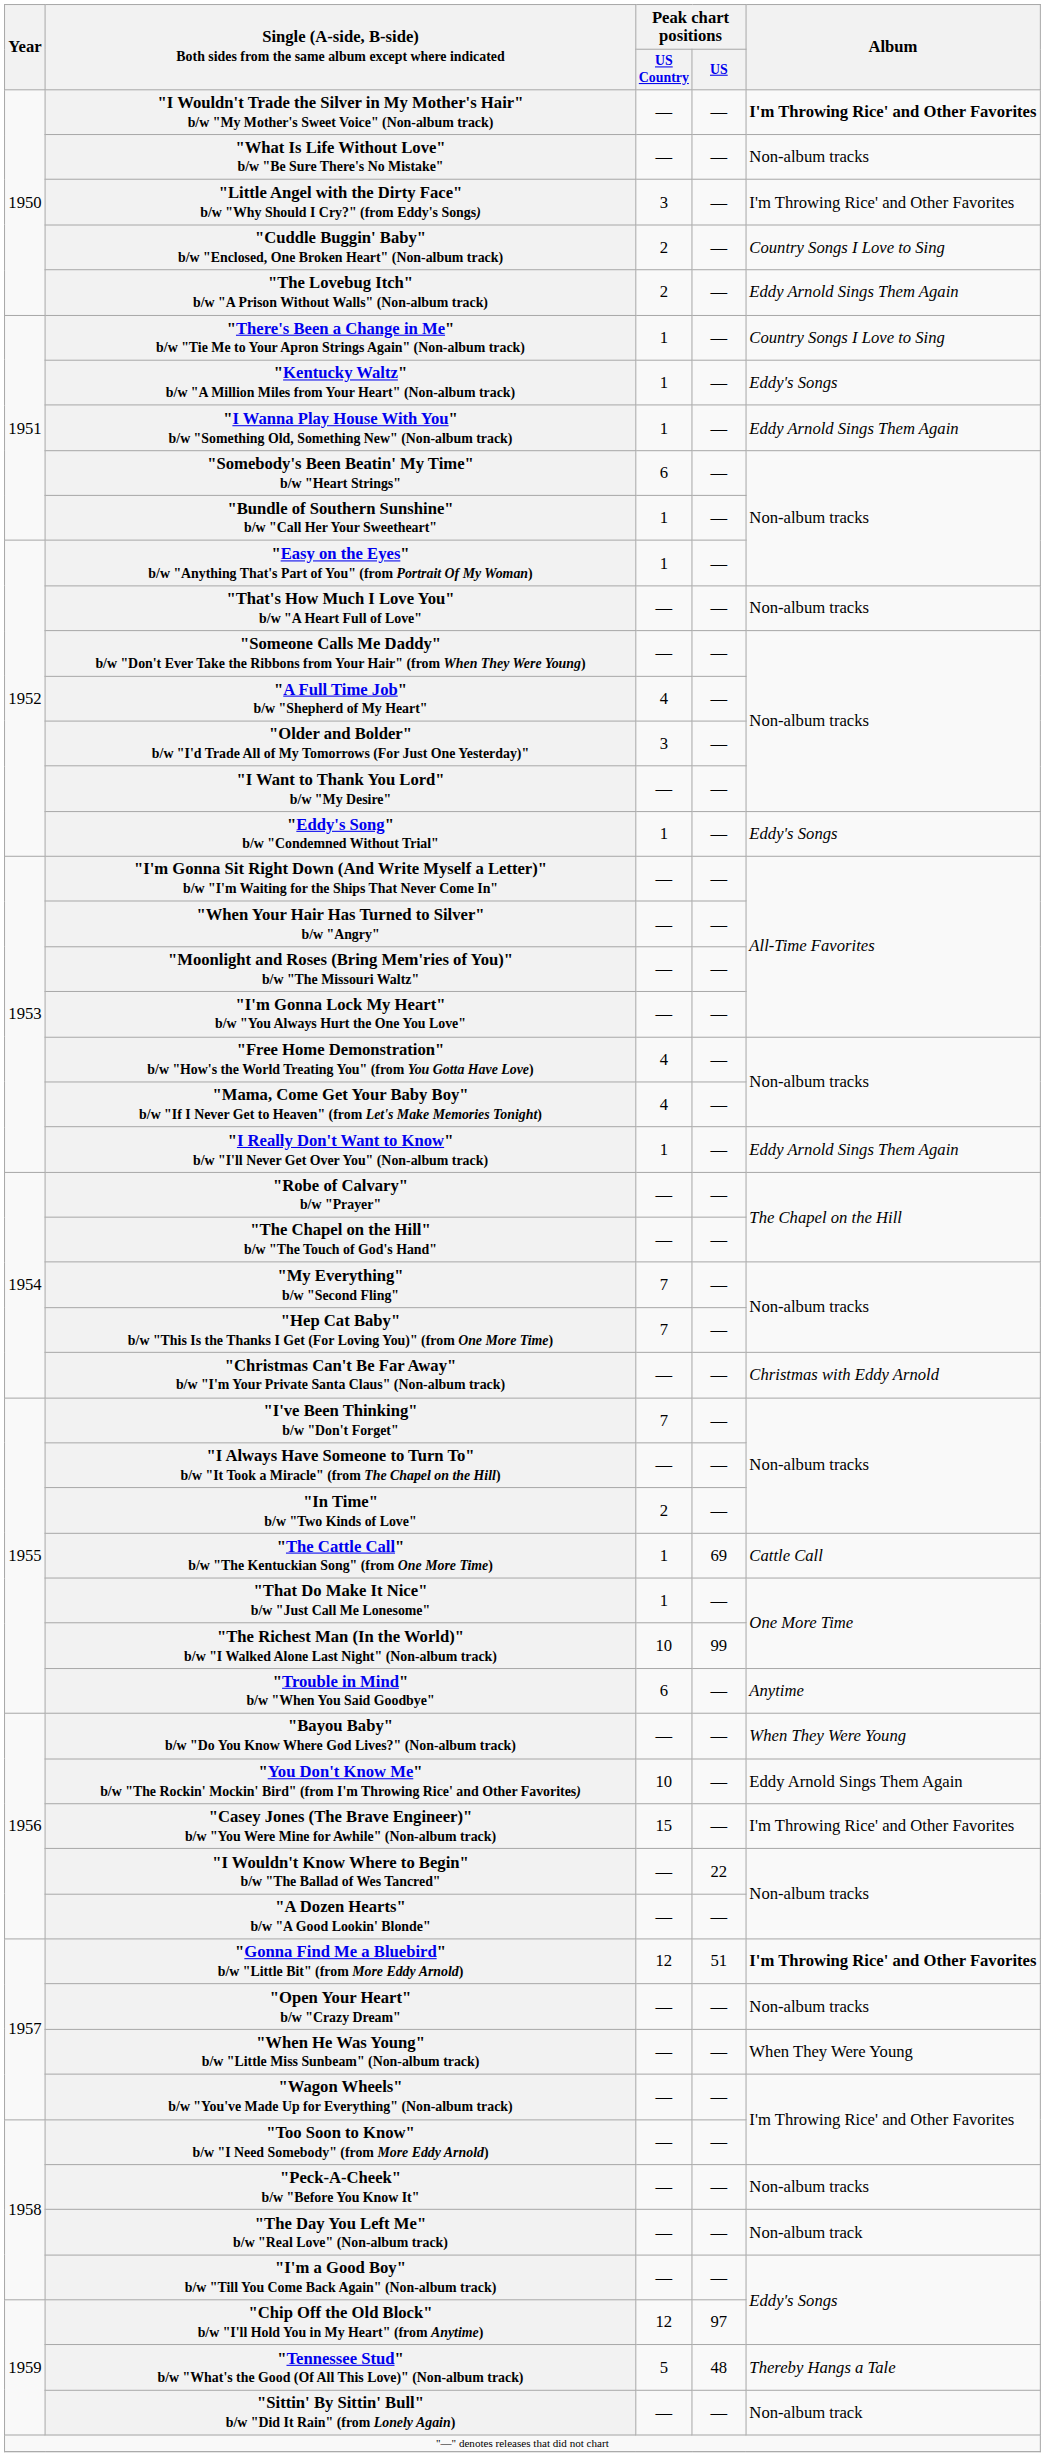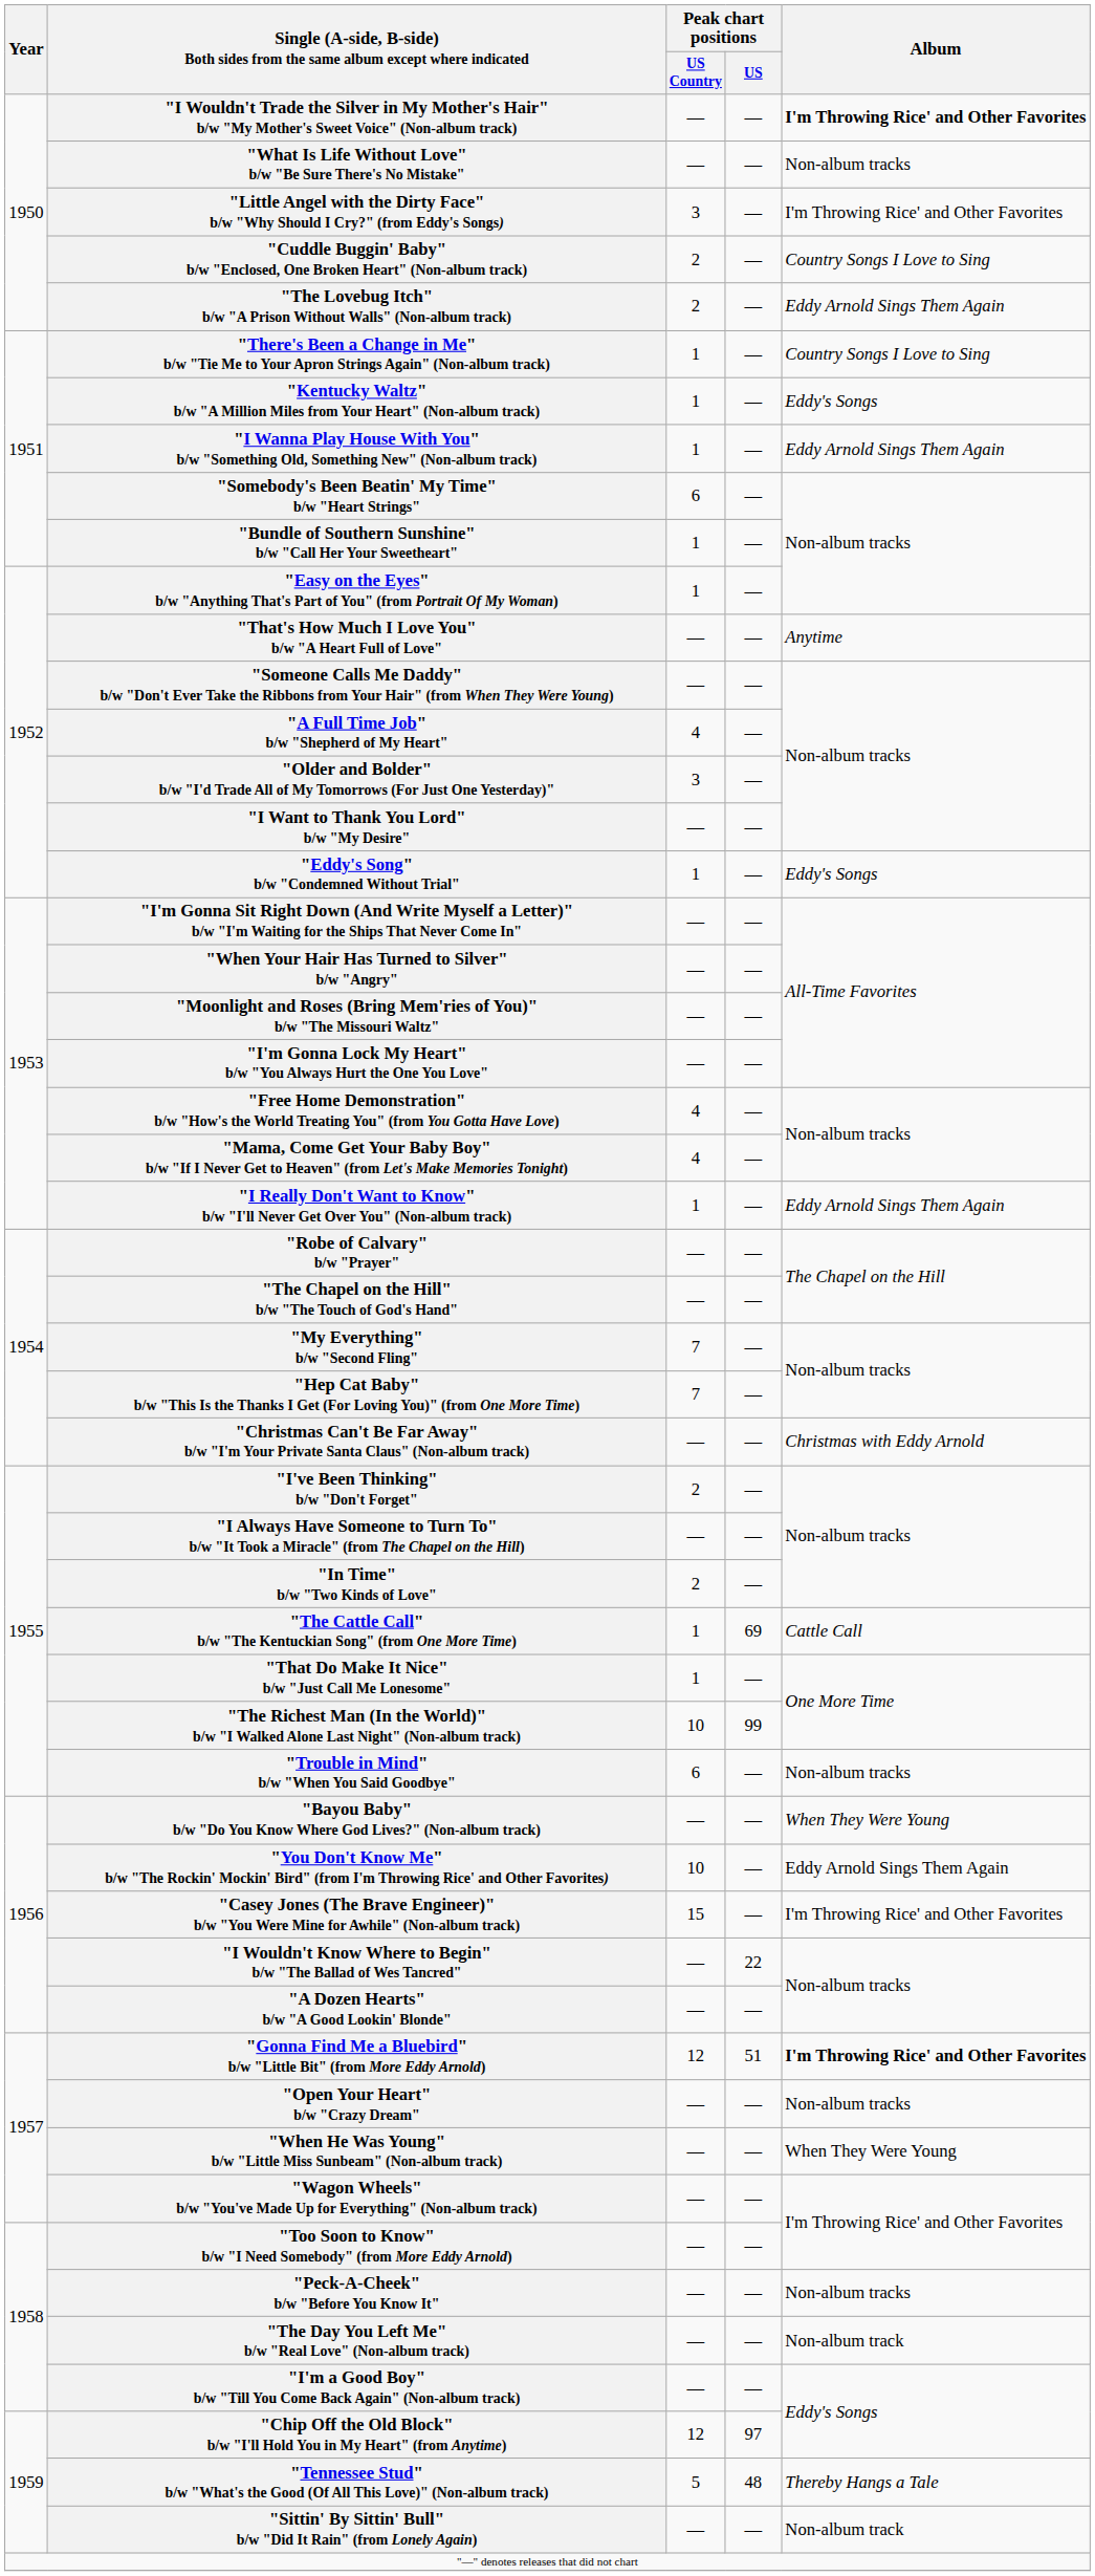 <table class="wikitable plainrowheaders" style="text-align:center;">
 <tr>
 <th rowspan="2">Year</th>
 <th rowspan="2" style="width:35em;">Single (A-side, B-side)<br><small>Both sides from the same album except where indicated</small></th>
 <th colspan="2">Peak chart<br>positions</th>
 <th rowspan="2">Album</th>
 </tr>
 <tr style="font-size:smaller;">
 <th width="45"><a href='#'>US Country</a><br></th>
 <th width="45"><a href='#'>US</a><br></th>
 </tr>
 <tr>
 <td rowspan="5">1950</td>
 <th scope="row">"I Wouldn't Trade the Silver in My Mother's Hair"<br><small>b/w "My Mother's Sweet Voice" (Non-album track)</small></th>
 <td>—</td>
 <td>—</td>
 <td align="left"><strong>I'm Throwing Rice' and Other Favorites<em></td>
 </tr>
 <tr>
 <th scope="row">"What Is Life Without Love"<br><small>b/w "Be Sure There's No Mistake"</small></th>
 <td>—</td>
 <td>—</td>
 <td align="left">Non-album tracks</td>
 </tr>
 <tr>
 <th scope="row">"Little Angel with the Dirty Face"<br><small>b/w "Why Should I Cry?" (from </em>Eddy's Songs<em>)</small></th>
 <td>3</td>
 <td>—</td>
 <td align="left"></strong>I'm Throwing Rice' and Other Favorites</em></td>
 </tr>
 <tr>
 <th scope="row">"Cuddle Buggin' Baby"<br><small>b/w "Enclosed, One Broken Heart" (Non-album track)</small></th>
 <td>2</td>
 <td>—</td>
 <td align="left"><em>Country Songs I Love to Sing</em></td>
 </tr>
 <tr>
 <th scope="row">"The Lovebug Itch"<br><small>b/w "A Prison Without Walls" (Non-album track)</small></th>
 <td>2</td>
 <td>—</td>
 <td align="left"><em>Eddy Arnold Sings Them Again</em></td>
 </tr>
 <tr>
 <td rowspan="5">1951</td>
 <th scope="row">"<a href='#'>There's Been a Change in Me</a>"<br><small>b/w "Tie Me to Your Apron Strings Again" (Non-album track)</small></th>
 <td>1</td>
 <td>—</td>
 <td align="left"><em>Country Songs I Love to Sing</em></td>
 </tr>
 <tr>
 <th scope="row">"<a href='#'>Kentucky Waltz</a>"<br><small>b/w "A Million Miles from Your Heart" (Non-album track)</small></th>
 <td>1</td>
 <td>—</td>
 <td align="left"><em>Eddy's Songs</em></td>
 </tr>
 <tr>
 <th scope="row">"<a href='#'>I Wanna Play House With You</a>"<br><small>b/w "Something Old, Something New" (Non-album track)</small></th>
 <td>1</td>
 <td>—</td>
 <td align="left"><em>Eddy Arnold Sings Them Again</em></td>
 </tr>
 <tr>
 <th scope="row">"Somebody's Been Beatin' My Time"<br><small>b/w "Heart Strings"</small></th>
 <td>6</td>
 <td>—</td>
 <td align="left" rowspan="3">Non-album tracks</td>
 </tr>
 <tr>
 <th scope="row">"Bundle of Southern Sunshine"<br><small>b/w "Call Her Your Sweetheart"</small></th>
 <td>1</td>
 <td>—</td>
 </tr>
 <tr>
 <td rowspan="7">1952</td>
 <th scope="row">"<a href='#'>Easy on the Eyes</a>"<br><small>b/w "Anything That's Part of You" (from <em>Portrait Of My Woman</em>)</small></th>
 <td>1</td>
 <td>—</td>
 </tr>
 <tr>
 <th scope="row">"That's How Much I Love You"<br><small>b/w "A Heart Full of Love"</small></th>
 <td>—</td>
 <td>—</td>
-<td align="left">Non-album tracks</td>
+<td align="left"><em>Anytime</em></td>
 </tr>
 <tr>
 <th scope="row">"Someone Calls Me Daddy"<br><small>b/w "Don't Ever Take the Ribbons from Your Hair" (from <em>When They Were Young</em>)</small></th>
 <td>—</td>
 <td>—</td>
 <td align="left" rowspan="4">Non-album tracks</td>
 </tr>
 <tr>
 <th scope="row">"<a href='#'>A Full Time Job</a>"<br><small>b/w "Shepherd of My Heart"</small></th>
 <td>4</td>
 <td>—</td>
 </tr>
 <tr>
 <th scope="row">"Older and Bolder"<br><small>b/w "I'd Trade All of My Tomorrows (For Just One Yesterday)"</small></th>
 <td>3</td>
 <td>—</td>
 </tr>
 <tr>
 <th scope="row">"I Want to Thank You Lord"<br><small>b/w "My Desire"</small></th>
 <td>—</td>
 <td>—</td>
 </tr>
 <tr>
 <th scope="row">"<a href='#'>Eddy's Song</a>"<br><small>b/w "Condemned Without Trial"</small></th>
 <td>1</td>
 <td>—</td>
 <td align="left"><em>Eddy's Songs</em></td>
 </tr>
 <tr>
 <td rowspan="7">1953</td>
 <th scope="row">"I'm Gonna Sit Right Down (And Write Myself a Letter)"<br><small>b/w "I'm Waiting for the Ships That Never Come In"</small></th>
 <td>—</td>
 <td>—</td>
 <td align="left" rowspan="4"><em>All-Time Favorites</em></td>
 </tr>
 <tr>
 <th scope="row">"When Your Hair Has Turned to Silver"<br><small>b/w "Angry"</small></th>
 <td>—</td>
 <td>—</td>
 </tr>
 <tr>
 <th scope="row">"Moonlight and Roses (Bring Mem'ries of You)"<br><small>b/w "The Missouri Waltz"</small></th>
 <td>—</td>
 <td>—</td>
 </tr>
 <tr>
 <th scope="row">"I'm Gonna Lock My Heart"<br><small>b/w "You Always Hurt the One You Love"</small></th>
 <td>—</td>
 <td>—</td>
 </tr>
 <tr>
 <th scope="row">"Free Home Demonstration"<br><small>b/w "How's the World Treating You" (from <em>You Gotta Have Love</em>)</small></th>
 <td>4</td>
 <td>—</td>
 <td align="left" rowspan="2">Non-album tracks</td>
 </tr>
 <tr>
 <th scope="row">"Mama, Come Get Your Baby Boy"<br><small>b/w "If I Never Get to Heaven" (from <em>Let's Make Memories Tonight</em>)</small></th>
 <td>4</td>
 <td>—</td>
 </tr>
 <tr>
 <th scope="row">"<a href='#'>I Really Don't Want to Know</a>"<br><small>b/w "I'll Never Get Over You" (Non-album track)</small></th>
 <td>1</td>
 <td>—</td>
 <td align="left"><em>Eddy Arnold Sings Them Again</em></td>
 </tr>
 <tr>
 <td rowspan="5">1954</td>
 <th scope="row">"Robe of Calvary"<br><small>b/w "Prayer"</small></th>
 <td>—</td>
 <td>—</td>
 <td align="left" rowspan="2"><em>The Chapel on the Hill</em></td>
 </tr>
 <tr>
 <th scope="row">"The Chapel on the Hill"<br><small>b/w "The Touch of God's Hand"</small></th>
 <td>—</td>
 <td>—</td>
 </tr>
 <tr>
 <th scope="row">"My Everything"<br><small>b/w "Second Fling"</small></th>
 <td>7</td>
 <td>—</td>
 <td align="left" rowspan="2">Non-album tracks</td>
 </tr>
 <tr>
 <th scope="row">"Hep Cat Baby"<br><small>b/w "This Is the Thanks I Get (For Loving You)" (from <em>One More Time</em>)</small></th>
 <td>7</td>
 <td>—</td>
 </tr>
 <tr>
 <th scope="row">"Christmas Can't Be Far Away"<br><small>b/w "I'm Your Private Santa Claus" (Non-album track)</small></th>
 <td>—</td>
 <td>—</td>
 <td align="left"><em>Christmas with Eddy Arnold</em></td>
 </tr>
 <tr>
 <td rowspan="7">1955</td>
 <th scope="row">"I've Been Thinking"<br><small>b/w "Don't Forget"</small></th>
-<td>7</td>
+<td>2</td>
 <td>—</td>
 <td align="left" rowspan="3">Non-album tracks</td>
 </tr>
 <tr>
 <th scope="row">"I Always Have Someone to Turn To"<br><small>b/w "It Took a Miracle" (from <em>The Chapel on the Hill</em>)</small></th>
 <td>—</td>
 <td>—</td>
 </tr>
 <tr>
 <th scope="row">"In Time"<br><small>b/w "Two Kinds of Love"</small></th>
 <td>2</td>
 <td>—</td>
 </tr>
 <tr>
 <th scope="row">"<a href='#'>The Cattle Call</a>"<br><small>b/w "The Kentuckian Song" (from <em>One More Time</em>)</small></th>
 <td>1</td>
 <td>69</td>
 <td align="left"><em>Cattle Call</em></td>
 </tr>
 <tr>
 <th scope="row">"That Do Make It Nice"<br><small>b/w "Just Call Me Lonesome"</small></th>
 <td>1</td>
 <td>—</td>
 <td align="left" rowspan="2"><em>One More Time</em></td>
 </tr>
 <tr>
 <th scope="row">"The Richest Man (In the World)"<br><small>b/w "I Walked Alone Last Night" (Non-album track)</small></th>
 <td>10</td>
 <td>99</td>
 </tr>
 <tr>
 <th scope="row">"<a href='#'>Trouble in Mind</a>"<br><small>b/w "When You Said Goodbye"</small></th>
 <td>6</td>
 <td>—</td>
-<td align="left"><em>Anytime</em></td>
+<td align="left">Non-album tracks</td>
 </tr>
 <tr>
 <td rowspan="5">1956</td>
 <th scope="row">"Bayou Baby"<br><small>b/w "Do You Know Where God Lives?" (Non-album track)</small></th>
 <td>—</td>
 <td>—</td>
 <td align="left"><em>When They Were Young</em></td>
 </tr>
 <tr>
 <th scope="row">"<a href='#'>You Don't Know Me</a>"<br><small>b/w "The Rockin' Mockin' Bird" (from <strong>I'm Throwing Rice' and Other Favorites<em>)</small></th>
 <td>10</td>
 <td>—</td>
 <td align="left"></em>Eddy Arnold Sings Them Again<em></td>
 </tr>
 <tr>
 <th scope="row">"Casey Jones (The Brave Engineer)"<br><small>b/w "You Were Mine for Awhile" (Non-album track)</small></th>
 <td>15</td>
 <td>—</td>
 <td align="left"></strong>I'm Throwing Rice' and Other Favorites</em></td>
 </tr>
 <tr>
 <th scope="row">"I Wouldn't Know Where to Begin"<br><small>b/w "The Ballad of Wes Tancred"</small></th>
 <td>—</td>
 <td>22</td>
 <td align="left" rowspan="2">Non-album tracks</td>
 </tr>
 <tr>
 <th scope="row">"A Dozen Hearts"<br><small>b/w "A Good Lookin' Blonde" </small></th>
 <td>—</td>
 <td>—</td>
 </tr>
 <tr>
 <td rowspan="4">1957</td>
 <th scope="row">"<a href='#'>Gonna Find Me a Bluebird</a>"<br><small>b/w "Little Bit" (from <em>More Eddy Arnold</em>)</small></th>
 <td>12</td>
 <td>51</td>
 <td align="left"><strong>I'm Throwing Rice' and Other Favorites<em></td>
 </tr>
 <tr>
 <th scope="row">"Open Your Heart"<br><small>b/w "Crazy Dream"</small></th>
 <td>—</td>
 <td>—</td>
 <td align="left">Non-album tracks</td>
 </tr>
 <tr>
 <th scope="row">"When He Was Young"<br><small>b/w "Little Miss Sunbeam" (Non-album track)</small></th>
 <td>—</td>
 <td>—</td>
 <td align="left"></em>When They Were Young<em></td>
 </tr>
 <tr>
 <th scope="row">"Wagon Wheels"<br><small>b/w "You've Made Up for Everything" (Non-album track)</small></th>
 <td>—</td>
 <td>—</td>
 <td align="left" rowspan="2"></strong>I'm Throwing Rice' and Other Favorites</em></td>
 </tr>
 <tr>
 <td rowspan="4">1958</td>
 <th scope="row">"Too Soon to Know"<br><small>b/w "I Need Somebody" (from <em>More Eddy Arnold</em>)</small></th>
 <td>—</td>
 <td>—</td>
 </tr>
 <tr>
 <th scope="row">"Peck-A-Cheek"<br><small>b/w "Before You Know It"</small></th>
 <td>—</td>
 <td>—</td>
 <td align="left">Non-album tracks</td>
 </tr>
 <tr>
 <th scope="row">"The Day You Left Me"<br><small>b/w "Real Love" (Non-album track)</small></th>
 <td>—</td>
 <td>—</td>
 <td align="left">Non-album track</td>
 </tr>
 <tr>
 <th scope="row">"I'm a Good Boy"<br><small>b/w "Till You Come Back Again" (Non-album track)</small></th>
 <td>—</td>
 <td>—</td>
 <td align="left" rowspan="2"><em>Eddy's Songs</em></td>
 </tr>
 <tr>
 <td rowspan="3">1959</td>
 <th scope="row">"Chip Off the Old Block"<br><small>b/w "I'll Hold You in My Heart" (from <em>Anytime</em>)</small></th>
 <td>12</td>
 <td>97</td>
 </tr>
 <tr>
 <th scope="row">"<a href='#'>Tennessee Stud</a>"<br><small>b/w "What's the Good (Of All This Love)" (Non-album track)</small></th>
 <td>5</td>
 <td>48</td>
 <td align="left"><em>Thereby Hangs a Tale</em></td>
 </tr>
 <tr>
 <th scope="row">"Sittin' By Sittin' Bull"<br><small>b/w "Did It Rain" (from <em>Lonely Again</em>)</small></th>
 <td>—</td>
 <td>—</td>
 <td align="left">Non-album track</td>
 </tr>
 <tr>
 <td colspan="5" style="font-size:8pt">"—" denotes releases that did not chart</td>
 </tr>
 <tr>
 </tr>
 </table>
